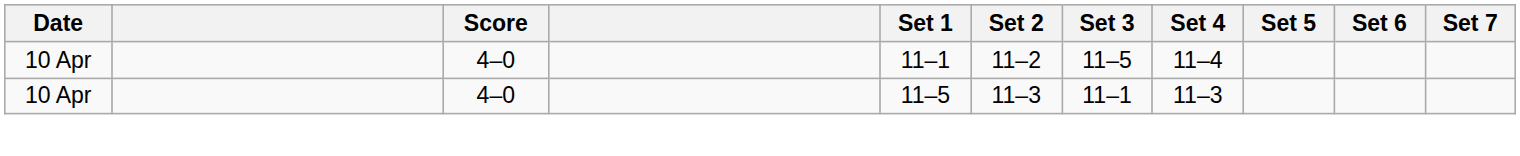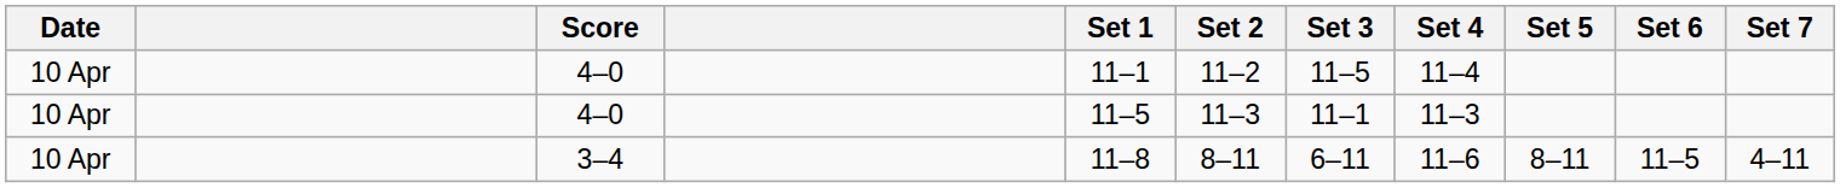 <table class="wikitable" style="text-align: center; font-size:90% ">
 <tr>
 <th width="60">Date</th>
 <th align="right" width="200"></th>
 <th width="60">Score</th>
 <th align="left" width="200"></th>
 <th width="50">Set 1</th>
 <th width="50">Set 2</th>
 <th width="50">Set 3</th>
 <th width="50">Set 4</th>
 <th width="50">Set 5</th>
 <th width="50">Set 6</th>
 <th width="50">Set 7</th>
 </tr>
 <tr>
 <td>10 Apr</td>
 <td align=left><strong></strong></td>
 <td align=center>4–0</td>
 <td align=left></td>
 <td>11–1</td>
 <td>11–2</td>
 <td>11–5</td>
 <td>11–4</td>
 <td></td>
 <td></td>
 <td></td>
 </tr>
 <tr>
 <td>10 Apr</td>
 <td align=left><strong></strong></td>
 <td align=center>4–0</td>
 <td align=left></td>
 <td>11–5</td>
 <td>11–3</td>
 <td>11–1</td>
 <td>11–3</td>
 <td></td>
 <td></td>
 <td></td>
 </tr>
+<tr>
+<td>10 Apr</td>
+<td align=left></td>
+<td align=center>3–4</td>
+<td align=left><strong></strong></td>
+<td>11–8</td>
+<td>8–11</td>
+<td>6–11</td>
+<td>11–6</td>
+<td>8–11</td>
+<td>11–5</td>
+<td>4–11</td>
+</tr>
 </table>
